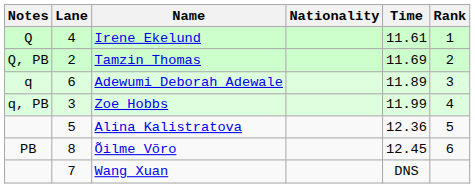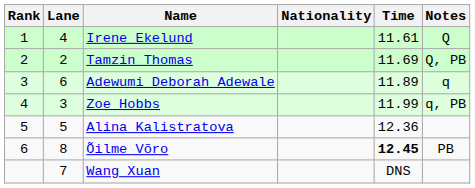 <table class="wikitable sortable" style="text-align:center">
 <tr>
-<th>Notes</th>
+<th>Rank</th>
 <th>Lane</th>
 <th>Name</th>
 <th>Nationality</th>
 <th>Time</th>
-<th>Rank</th>
+<th>Notes</th>
 </tr>
 <tr bgcolor=ccffcc>
-<td>Q</td>
+<td>1</td>
 <td>4</td>
 <td align=left><a href='#'>Irene Ekelund</a></td>
 <td align=left></td>
 <td>11.61</td>
-<td>1</td>
+<td>Q</td>
 </tr>
 <tr bgcolor=ccffcc>
-<td>Q, PB</td>
+<td>2</td>
 <td>2</td>
 <td align=left><a href='#'>Tamzin Thomas</a></td>
 <td align=left></td>
 <td>11.69</td>
-<td>2</td>
+<td>Q, PB</td>
 </tr>
 <tr bgcolor=ddffdd>
-<td>q</td>
+<td>3</td>
 <td>6</td>
 <td align=left><a href='#'>Adewumi Deborah Adewale</a></td>
 <td align=left></td>
 <td>11.89</td>
-<td>3</td>
+<td>q</td>
 </tr>
 <tr bgcolor=ddffdd>
-<td>q, PB</td>
+<td>4</td>
 <td>3</td>
 <td align=left><a href='#'>Zoe Hobbs</a></td>
 <td align=left></td>
 <td>11.99</td>
-<td>4</td>
+<td>q, PB</td>
 </tr>
 <tr>
-<td></td>
+<td>5</td>
 <td>5</td>
 <td align=left><a href='#'>Alina Kalistratova</a></td>
 <td align=left></td>
 <td>12.36</td>
-<td>5</td>
+<td></td>
 </tr>
 <tr>
-<td>PB</td>
+<td>6</td>
 <td>8</td>
 <td align=left><a href='#'>Õilme Võro</a></td>
 <td align=left></td>
-<td>12.45</td>
-<td>6</td>
+<td><strong>12.45</strong></td>
+<td>PB</td>
 </tr>
 <tr>
 <td></td>
 <td>7</td>
 <td align=left><a href='#'>Wang Xuan</a></td>
 <td align=left></td>
 <td>DNS</td>
 <td></td>
 </tr>
 </table>
